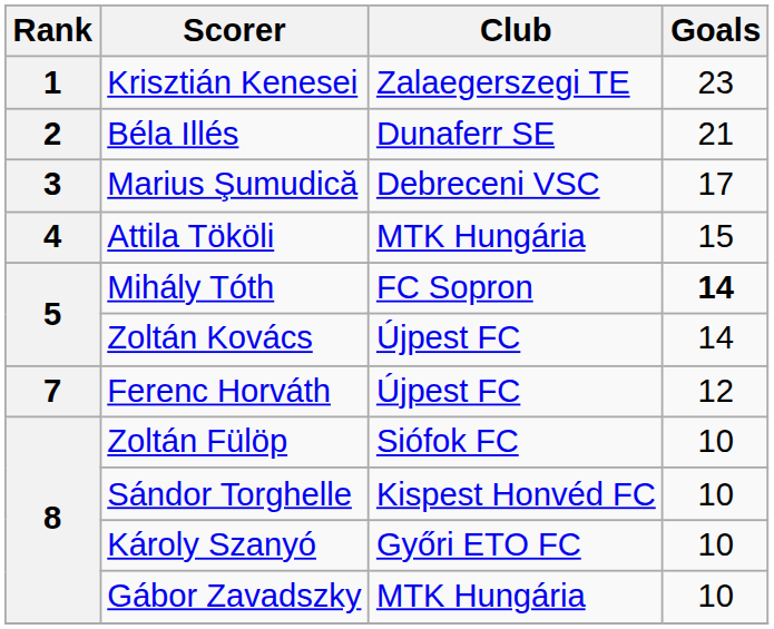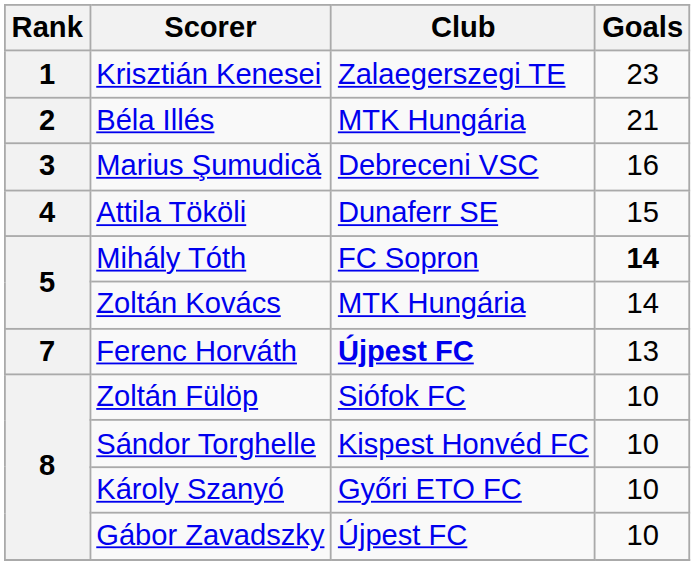 <table class="wikitable" style="text-align:center">
 <tr>
 <th>Rank</th>
 <th>Scorer</th>
 <th>Club</th>
 <th>Goals</th>
 </tr>
 <tr>
 <th rowspan="1">1</th>
 <td align=left> <a href='#'>Krisztián Kenesei</a></td>
 <td align=left><a href='#'>Zalaegerszegi TE</a></td>
 <td>23</td>
 </tr>
 <tr>
 <th rowspan="1">2</th>
 <td align=left> <a href='#'>Béla Illés</a></td>
-<td align=left><a href='#'>Dunaferr SE</a></td>
+<td align=left><a href='#'>MTK Hungária</a></td>
 <td>21</td>
 </tr>
 <tr>
 <th rowspan="1">3</th>
 <td align=left> <a href='#'>Marius Şumudică</a></td>
 <td align=left><a href='#'>Debreceni VSC</a></td>
-<td>17</td>
+<td>16</td>
 </tr>
 <tr>
 <th rowspan="1">4</th>
 <td align=left> <a href='#'>Attila Tököli</a></td>
-<td align=left><a href='#'>MTK Hungária</a></td>
+<td align=left><a href='#'>Dunaferr SE</a></td>
 <td>15</td>
 </tr>
 <tr>
 <th rowspan="2">5</th>
 <td align=left> <a href='#'>Mihály Tóth</a></td>
 <td align=left><a href='#'>FC Sopron</a></td>
 <td><strong>14</strong></td>
 </tr>
 <tr>
 <td align=left> <a href='#'>Zoltán Kovács</a></td>
-<td align=left><a href='#'>Újpest FC</a></td>
+<td align=left><a href='#'>MTK Hungária</a></td>
 <td>14</td>
 </tr>
 <tr>
 <th rowspan="1">7</th>
 <td align=left> <a href='#'>Ferenc Horváth</a></td>
-<td align=left><a href='#'>Újpest FC</a></td>
-<td>12</td>
+<td align=left><strong><a href='#'>Újpest FC</a></strong></td>
+<td>13</td>
 </tr>
 <tr>
 <th rowspan="4">8</th>
 <td align=left> <a href='#'>Zoltán Fülöp</a></td>
 <td align=left><a href='#'>Siófok FC</a></td>
 <td>10</td>
 </tr>
 <tr>
 <td align=left> <a href='#'>Sándor Torghelle</a></td>
 <td align=left><a href='#'>Kispest Honvéd FC</a></td>
 <td>10</td>
 </tr>
 <tr>
 <td align=left> <a href='#'>Károly Szanyó</a></td>
 <td align=left><a href='#'>Győri ETO FC</a></td>
 <td>10</td>
 </tr>
 <tr>
 <td align=left> <a href='#'>Gábor Zavadszky</a></td>
-<td align=left><a href='#'>MTK Hungária</a></td>
+<td align=left><a href='#'>Újpest FC</a></td>
 <td>10</td>
 </tr>
 <tr>
 </tr>
 </table>
